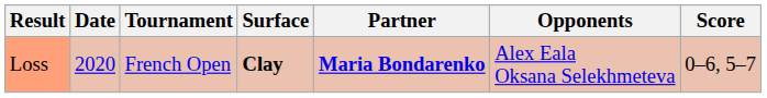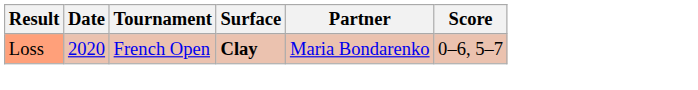 <table class="sortable wikitable">
 <tr>
 <th>Result</th>
 <th>Date</th>
 <th>Tournament</th>
 <th>Surface</th>
 <th>Partner</th>
-<th>Opponents</th>
 <th class="unsortable">Score</th>
 </tr>
 <tr style="background:#EBC2AF;">
 <td style="background:#ffa07a;">Loss</td>
 <td><a href='#'>2020</a></td>
 <td><a href='#'>French Open</a></td>
 <td><strong>Clay</strong></td>
-<td><strong> <a href='#'>Maria Bondarenko</a></strong></td>
-<td> <a href='#'>Alex Eala</a><br>  <a href='#'>Oksana Selekhmeteva</a></td>
+<td> <a href='#'>Maria Bondarenko</a></td>
 <td>0–6, 5–7</td>
 </tr>
 </table>
